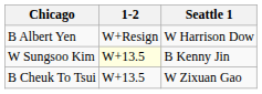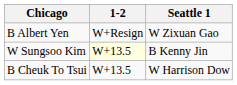 <table class="wikitable">
 <tr>
 <th>Chicago</th>
 <th>1-2</th>
 <th>Seattle 1</th>
 </tr>
 <tr>
 <td>B Albert Yen</td>
 <td>W+Resign</td>
-<td>W Harrison Dow</td>
+<td>W Zixuan Gao</td>
 </tr>
 <tr>
 <td>W Sungsoo Kim</td>
 <td style="background: lightyellow;">W+13.5</td>
 <td>B Kenny Jin</td>
 </tr>
 <tr>
 <td>B Cheuk To Tsui</td>
 <td>W+13.5</td>
-<td>W Zixuan Gao</td>
+<td>W Harrison Dow</td>
 </tr>
 </table>
